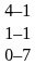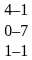 <table cellspacing=1 width=70%>
 <tr>
 <th width=25%></th>
 <th width=30%></th>
 <th width=15%></th>
 <th width=30%></th>
 </tr>
 <tr>
 <td></td>
 <td align=right></td>
 <td align=center>4–1</td>
 <td></td>
 </tr>
 <tr>
 <td></td>
 <td align=right></td>
-<td align=center>1–1</td>
+<td align=center>0–7</td>
 <td></td>
 </tr>
 <tr>
 <td></td>
 <td align=right></td>
-<td align=center>0–7</td>
+<td align=center>1–1</td>
 <td></td>
 </tr>
 </table>
